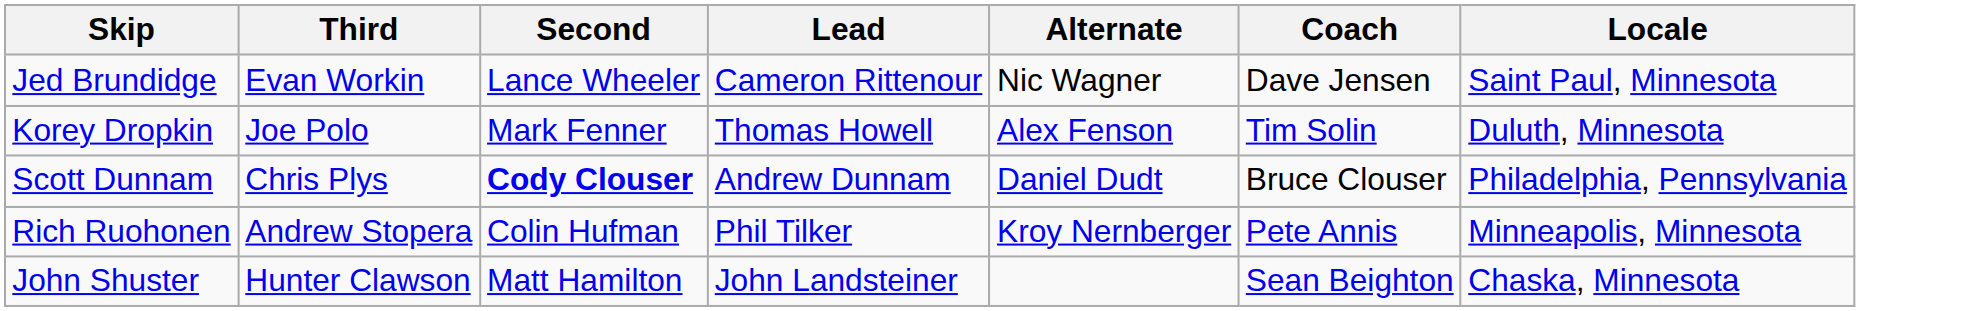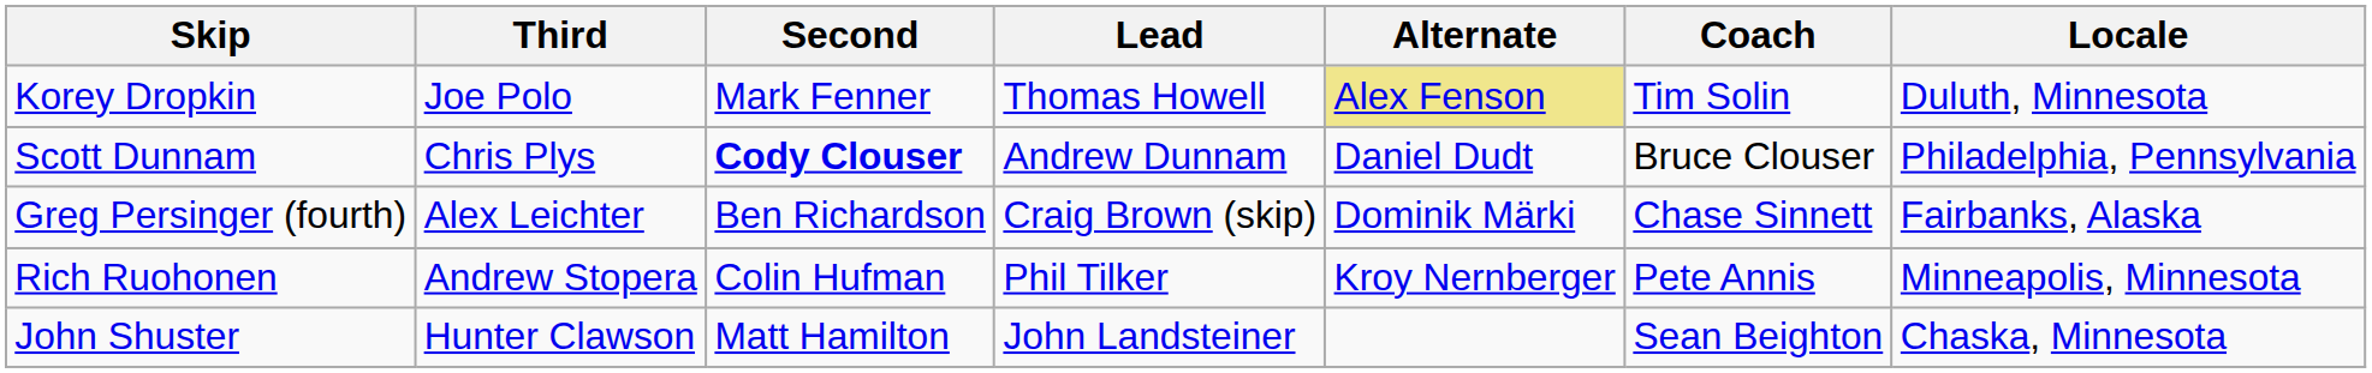 <table class=wikitable>
 <tr>
 <th scope="col">Skip</th>
 <th scope="col">Third</th>
 <th scope="col">Second</th>
 <th scope="col">Lead</th>
 <th scope="col">Alternate</th>
 <th scope="col">Coach</th>
 <th scope="col">Locale</th>
 </tr>
 <tr>
-<td><a href='#'>Jed Brundidge</a></td>
-<td><a href='#'>Evan Workin</a></td>
-<td><a href='#'>Lance Wheeler</a></td>
-<td><a href='#'>Cameron Rittenour</a></td>
-<td>Nic Wagner</td>
-<td>Dave Jensen</td>
-<td> <a href='#'>Saint Paul</a>, <a href='#'>Minnesota</a></td>
-</tr>
-<tr>
 <td><a href='#'>Korey Dropkin</a></td>
 <td><a href='#'>Joe Polo</a></td>
 <td><a href='#'>Mark Fenner</a></td>
 <td><a href='#'>Thomas Howell</a></td>
-<td><a href='#'>Alex Fenson</a></td>
+<td style="background: khaki;"><a href='#'>Alex Fenson</a></td>
 <td><a href='#'>Tim Solin</a></td>
 <td> <a href='#'>Duluth</a>, <a href='#'>Minnesota</a></td>
 </tr>
 <tr>
 <td><a href='#'>Scott Dunnam</a></td>
 <td><a href='#'>Chris Plys</a></td>
 <td><strong><a href='#'>Cody Clouser</a></strong></td>
 <td><a href='#'>Andrew Dunnam</a></td>
 <td><a href='#'>Daniel Dudt</a></td>
 <td>Bruce Clouser</td>
 <td> <a href='#'>Philadelphia</a>, <a href='#'>Pennsylvania</a></td>
+</tr>
+<tr>
+<td><a href='#'>Greg Persinger</a> (fourth)</td>
+<td><a href='#'>Alex Leichter</a></td>
+<td><a href='#'>Ben Richardson</a></td>
+<td><a href='#'>Craig Brown</a> (skip)</td>
+<td><a href='#'>Dominik Märki</a></td>
+<td><a href='#'>Chase Sinnett</a></td>
+<td> <a href='#'>Fairbanks</a>, <a href='#'>Alaska</a></td>
 </tr>
 <tr>
 <td><a href='#'>Rich Ruohonen</a></td>
 <td><a href='#'>Andrew Stopera</a></td>
 <td><a href='#'>Colin Hufman</a></td>
 <td><a href='#'>Phil Tilker</a></td>
 <td><a href='#'>Kroy Nernberger</a></td>
 <td><a href='#'>Pete Annis</a></td>
 <td> <a href='#'>Minneapolis</a>, <a href='#'>Minnesota</a></td>
 </tr>
 <tr>
 <td><a href='#'>John Shuster</a></td>
 <td><a href='#'>Hunter Clawson</a></td>
 <td><a href='#'>Matt Hamilton</a></td>
 <td><a href='#'>John Landsteiner</a></td>
 <td></td>
 <td><a href='#'>Sean Beighton</a></td>
 <td> <a href='#'>Chaska</a>, <a href='#'>Minnesota</a></td>
 </tr>
 </table>
